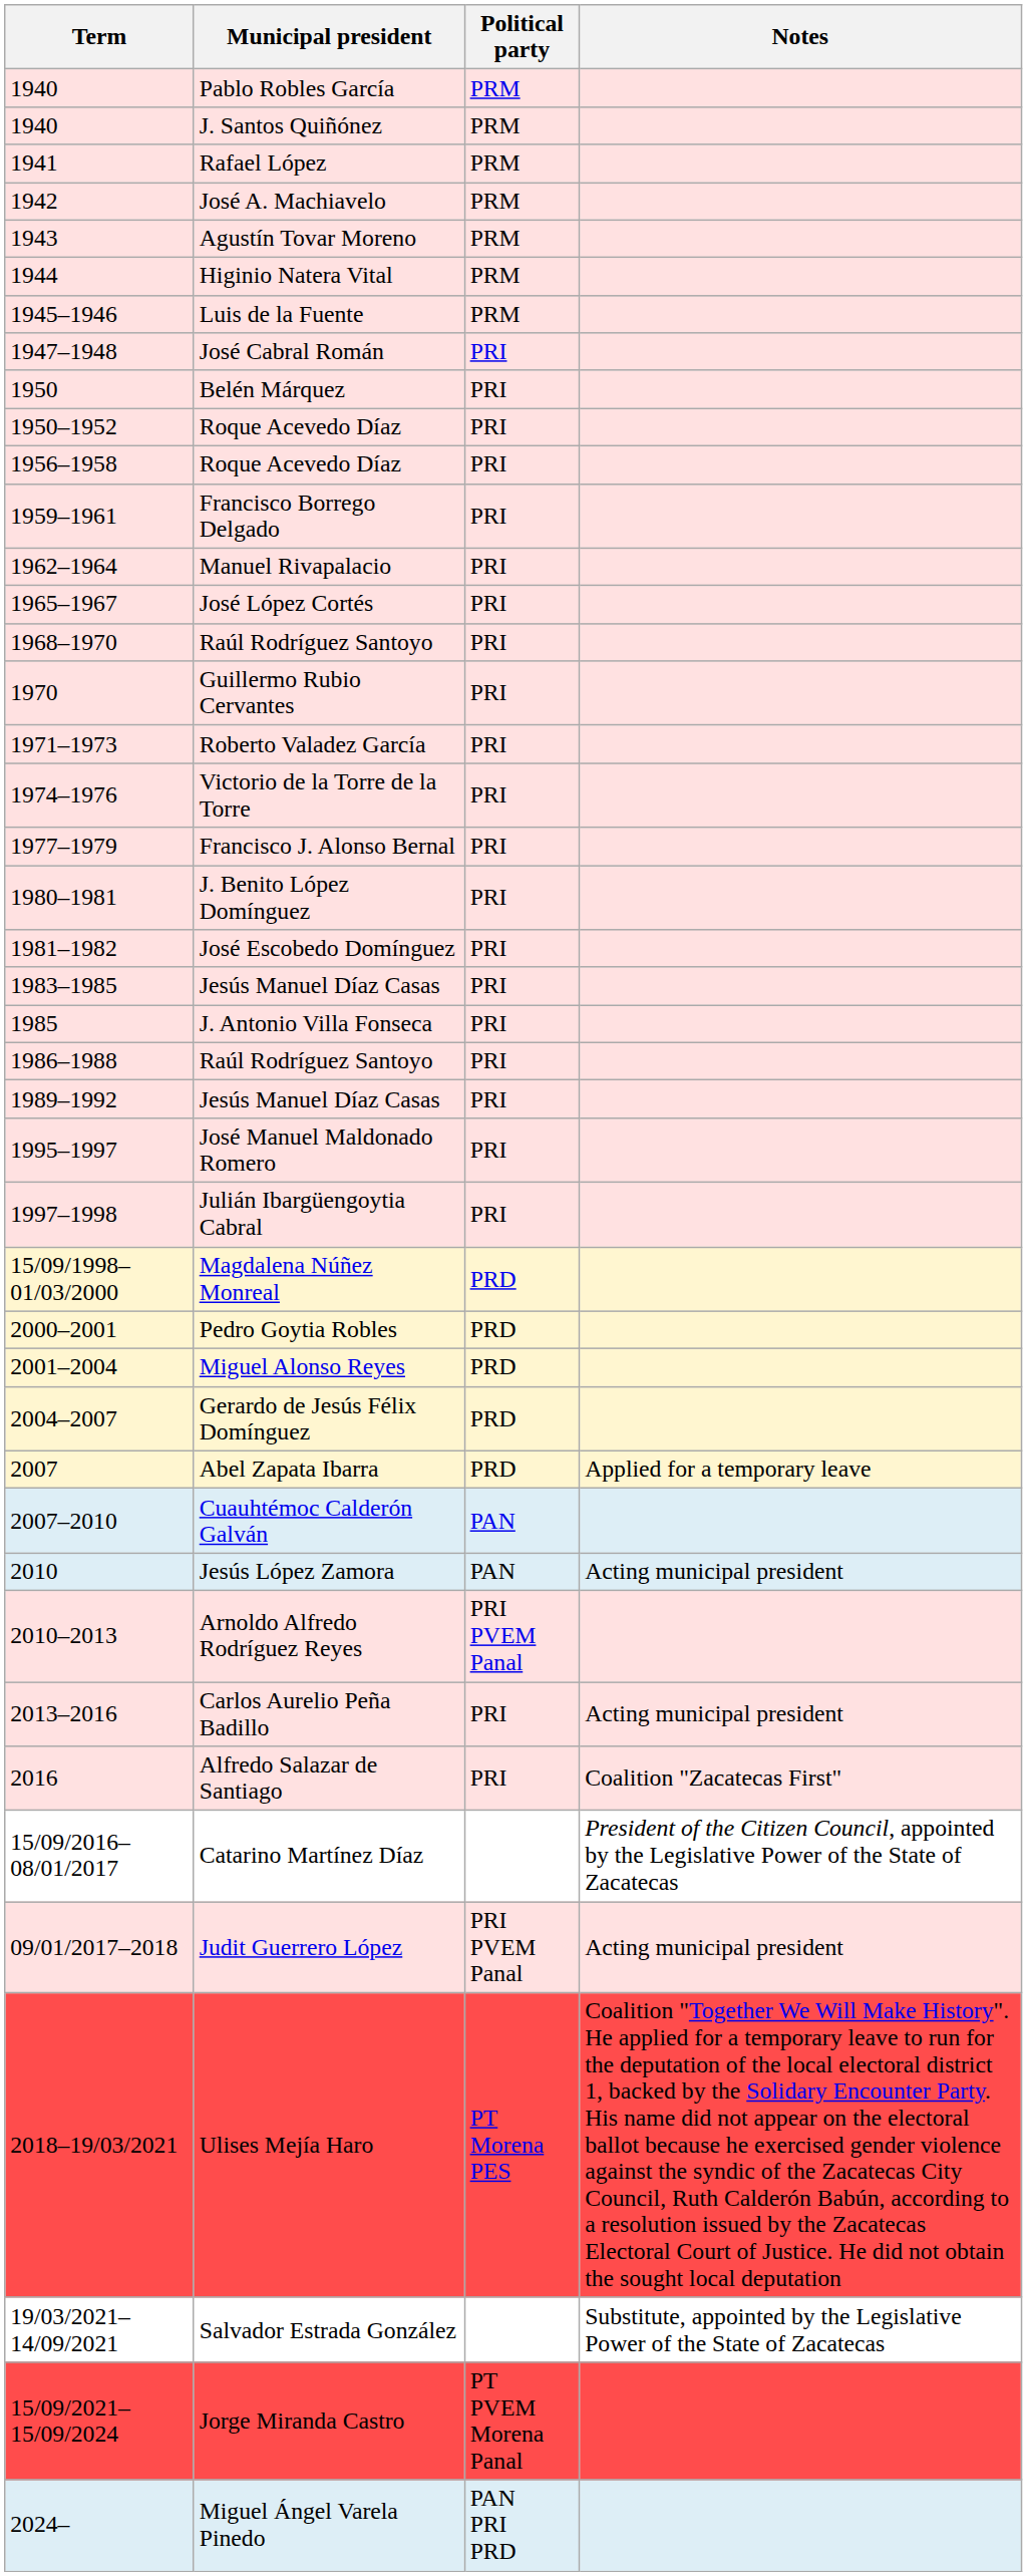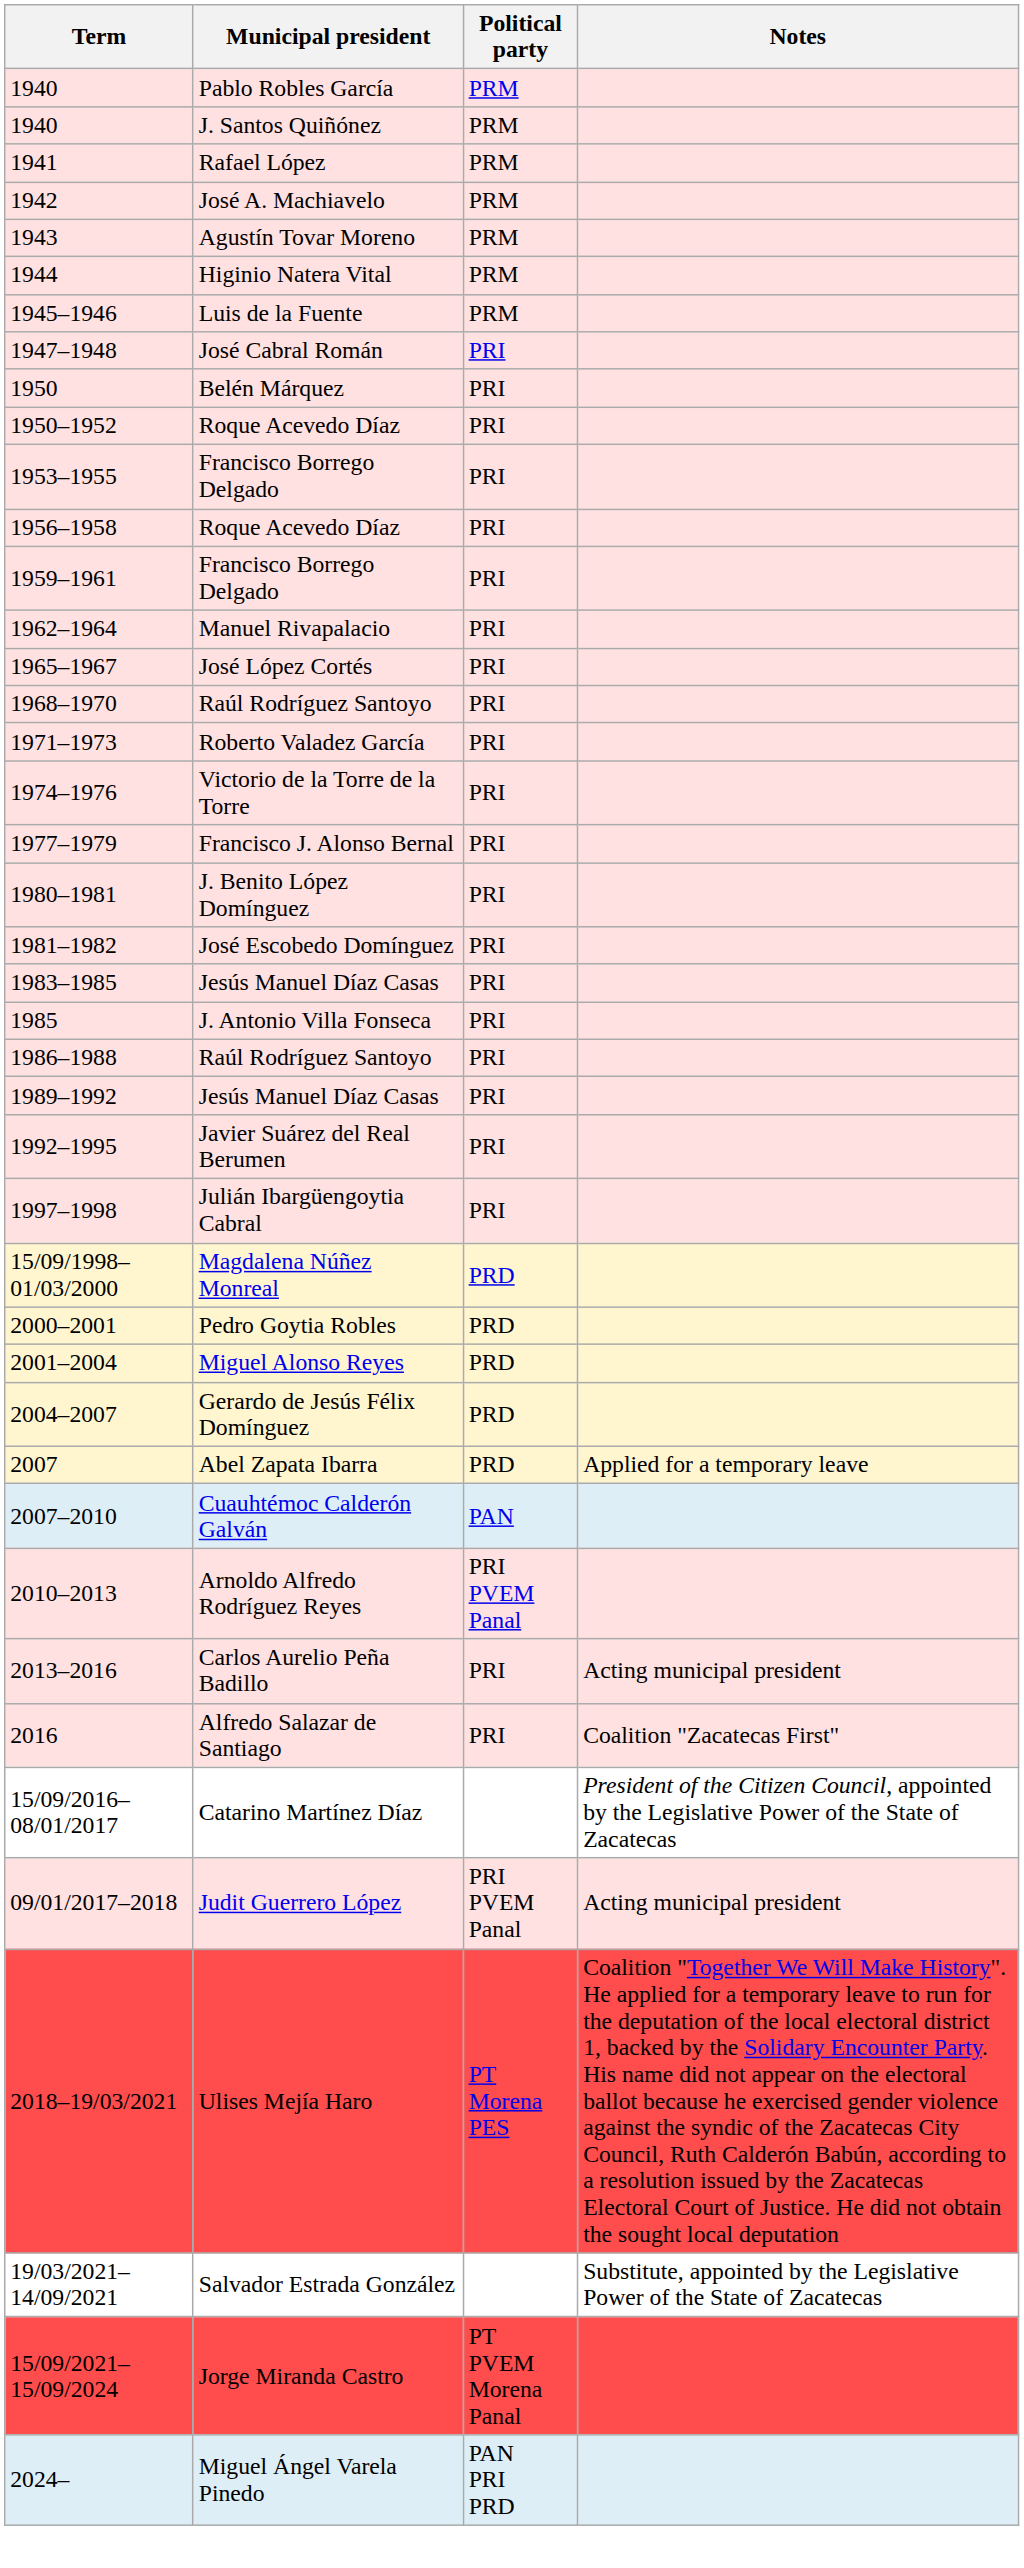 <table class="wikitable">
 <tr>
 <th width=120px>Term</th>
 <th width=175px>Municipal president</th>
 <th width=70px>Political party</th>
 <th width=290px>Notes</th>
 </tr>
 <tr style="background:#ffe1e1">
 <td>1940</td>
 <td>Pablo Robles García</td>
 <td><a href='#'>PRM</a> </td>
 <td></td>
 </tr>
 <tr style="background:#ffe1e1">
 <td>1940</td>
 <td>J. Santos Quiñónez</td>
 <td>PRM </td>
 <td></td>
 </tr>
 <tr style="background:#ffe1e1">
 <td>1941</td>
 <td>Rafael López</td>
 <td>PRM </td>
 <td></td>
 </tr>
 <tr style="background:#ffe1e1">
 <td>1942</td>
 <td>José A. Machiavelo</td>
 <td>PRM </td>
 <td></td>
 </tr>
 <tr style="background:#ffe1e1">
 <td>1943</td>
 <td>Agustín Tovar Moreno</td>
 <td>PRM </td>
 <td></td>
 </tr>
 <tr style="background:#ffe1e1">
 <td>1944</td>
 <td>Higinio Natera Vital</td>
 <td>PRM </td>
 <td></td>
 </tr>
 <tr style="background:#ffe1e1">
 <td>1945–1946</td>
 <td>Luis de la Fuente</td>
 <td>PRM </td>
 <td></td>
 </tr>
 <tr style="background:#ffe1e1">
 <td>1947–1948</td>
 <td>José Cabral Román</td>
 <td><a href='#'>PRI</a> </td>
 <td></td>
 </tr>
 <tr style="background:#ffe1e1">
 <td>1950</td>
 <td>Belén Márquez</td>
 <td>PRI </td>
 <td></td>
 </tr>
 <tr style="background:#ffe1e1">
 <td>1950–1952</td>
 <td>Roque Acevedo Díaz</td>
 <td>PRI </td>
 <td></td>
 </tr>
 <tr style="background:#ffe1e1">
+<td>1953–1955</td>
+<td>Francisco Borrego Delgado</td>
+<td>PRI </td>
+<td></td>
+</tr>
+<tr style="background:#ffe1e1">
 <td>1956–1958</td>
 <td>Roque Acevedo Díaz</td>
 <td>PRI </td>
 <td></td>
 </tr>
 <tr style="background:#ffe1e1">
 <td>1959–1961</td>
 <td>Francisco Borrego Delgado</td>
 <td>PRI </td>
 <td></td>
 </tr>
 <tr style="background:#ffe1e1">
 <td>1962–1964</td>
 <td>Manuel Rivapalacio</td>
 <td>PRI </td>
 <td></td>
 </tr>
 <tr style="background:#ffe1e1">
 <td>1965–1967</td>
 <td>José López Cortés</td>
 <td>PRI </td>
 <td></td>
 </tr>
 <tr style="background:#ffe1e1">
 <td>1968–1970</td>
 <td>Raúl Rodríguez Santoyo</td>
-<td>PRI </td>
-<td></td>
-</tr>
-<tr style="background:#ffe1e1">
-<td>1970</td>
-<td>Guillermo Rubio Cervantes</td>
 <td>PRI </td>
 <td></td>
 </tr>
 <tr style="background:#ffe1e1">
 <td>1971–1973</td>
 <td>Roberto Valadez García</td>
 <td>PRI </td>
 <td></td>
 </tr>
 <tr style="background:#ffe1e1">
 <td>1974–1976</td>
 <td>Victorio de la Torre de la Torre</td>
 <td>PRI </td>
 <td></td>
 </tr>
 <tr style="background:#ffe1e1">
 <td>1977–1979</td>
 <td>Francisco J. Alonso Bernal</td>
 <td>PRI </td>
 <td></td>
 </tr>
 <tr style="background:#ffe1e1">
 <td>1980–1981</td>
 <td>J. Benito López Domínguez</td>
 <td>PRI </td>
 <td></td>
 </tr>
 <tr style="background:#ffe1e1">
 <td>1981–1982</td>
 <td>José Escobedo Domínguez</td>
 <td>PRI </td>
 <td></td>
 </tr>
 <tr style="background:#ffe1e1">
 <td>1983–1985</td>
 <td>Jesús Manuel Díaz Casas</td>
 <td>PRI </td>
 <td></td>
 </tr>
 <tr style="background:#ffe1e1">
 <td>1985</td>
 <td>J. Antonio Villa Fonseca</td>
 <td>PRI </td>
 <td></td>
 </tr>
 <tr style="background:#ffe1e1">
 <td>1986–1988</td>
 <td>Raúl Rodríguez Santoyo</td>
 <td>PRI </td>
 <td></td>
 </tr>
 <tr style="background:#ffe1e1">
 <td>1989–1992</td>
 <td>Jesús Manuel Díaz Casas</td>
 <td>PRI </td>
 <td></td>
 </tr>
 <tr style="background:#ffe1e1">
-<td>1995–1997</td>
-<td>José Manuel Maldonado Romero</td>
+<td>1992–1995</td>
+<td>Javier Suárez del Real Berumen</td>
 <td>PRI </td>
 <td></td>
 </tr>
 <tr style="background:#ffe1e1">
 <td>1997–1998</td>
 <td>Julián Ibargüengoytia Cabral</td>
 <td>PRI </td>
 <td></td>
 </tr>
 <tr style="background:#fff6d0">
 <td>15/09/1998–01/03/2000</td>
 <td><a href='#'>Magdalena Núñez Monreal</a></td>
 <td><a href='#'>PRD</a> </td>
 <td></td>
 </tr>
 <tr style="background:#fff6d0">
 <td>2000–2001</td>
 <td>Pedro Goytia Robles</td>
 <td>PRD </td>
 <td></td>
 </tr>
 <tr style="background:#fff6d0">
 <td>2001–2004</td>
 <td><a href='#'>Miguel Alonso Reyes</a></td>
 <td>PRD </td>
 <td></td>
 </tr>
 <tr style="background:#fff6d0">
 <td>2004–2007</td>
 <td>Gerardo de Jesús Félix Domínguez</td>
 <td>PRD </td>
 <td></td>
 </tr>
 <tr style="background:#fff6d0">
 <td>2007</td>
 <td>Abel Zapata Ibarra</td>
 <td>PRD </td>
 <td>Applied for a temporary leave</td>
 </tr>
 <tr style="background:#ddeef6">
 <td>2007–2010</td>
 <td><a href='#'>Cuauhtémoc Calderón Galván</a></td>
 <td><a href='#'>PAN</a> </td>
 <td></td>
-</tr>
-<tr style="background:#ddeef6">
-<td>2010</td>
-<td>Jesús López Zamora</td>
-<td>PAN </td>
-<td>Acting municipal president</td>
 </tr>
 <tr style="background:#ffe1e1">
 <td>2010–2013</td>
 <td>Arnoldo Alfredo Rodríguez Reyes</td>
 <td>PRI <br> <a href='#'>PVEM</a> <br> <a href='#'>Panal</a> </td>
 <td></td>
 </tr>
 <tr style="background:#ffe1e1">
 <td>2013–2016</td>
 <td>Carlos Aurelio Peña Badillo</td>
 <td>PRI </td>
 <td>Acting municipal president</td>
 </tr>
 <tr style="background:#ffe1e1">
 <td>2016</td>
 <td>Alfredo Salazar de Santiago</td>
 <td>PRI </td>
 <td>Coalition "Zacatecas First"</td>
 </tr>
 <tr style="background:#ffffff">
 <td>15/09/2016–08/01/2017</td>
 <td>Catarino Martínez Díaz</td>
 <td></td>
 <td><em>President of the Citizen Council</em>, appointed by the Legislative Power of the State of Zacatecas</td>
 </tr>
 <tr style="background:#ffe1e1">
 <td>09/01/2017–2018</td>
 <td><a href='#'>Judit Guerrero López</a></td>
 <td>PRI <br> PVEM <br> Panal </td>
 <td>Acting municipal president</td>
 </tr>
 <tr style="background:#ff4c4c">
 <td>2018–19/03/2021</td>
 <td>Ulises Mejía Haro</td>
 <td><a href='#'>PT</a> <br> <a href='#'>Morena</a> <br> <a href='#'>PES</a> </td>
 <td>Coalition "<a href='#'>Together We Will Make History</a>". He applied for a temporary leave to run for the deputation of the local electoral district 1, backed by the <a href='#'>Solidary Encounter Party</a>. His name did not appear on the electoral ballot because he exercised gender violence against the syndic of the Zacatecas City Council, Ruth Calderón Babún, according to a resolution issued by the Zacatecas Electoral Court of Justice. He did not obtain the sought local deputation</td>
 </tr>
 <tr style="background:#ffffff">
 <td>19/03/2021–14/09/2021</td>
 <td>Salvador Estrada González</td>
 <td></td>
 <td>Substitute, appointed by the Legislative Power of the State of Zacatecas</td>
 </tr>
 <tr style="background:#ff4c4c">
 <td>15/09/2021–15/09/2024</td>
 <td>Jorge Miranda Castro</td>
 <td>PT <br> PVEM <br> Morena <br> Panal </td>
 <td></td>
 </tr>
 <tr style="background:#ddeef6">
 <td>2024–</td>
 <td>Miguel Ángel Varela Pinedo</td>
 <td>PAN <br> PRI <br> PRD <br></td>
 <td></td>
 </tr>
 </table>
